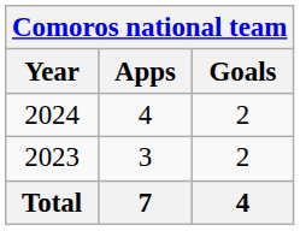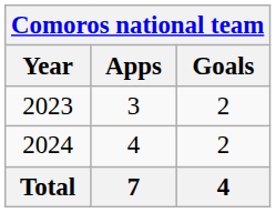 <table class="wikitable" style="text-align:center">
 <tr>
 <th colspan=3><a href='#'>Comoros national team</a></th>
 </tr>
 <tr>
 <th>Year</th>
 <th>Apps</th>
 <th>Goals</th>
 </tr>
 <tr>
-<td>2024</td>
-<td>4</td>
+<td>2023</td>
+<td>3</td>
 <td>2</td>
 </tr>
 <tr>
-<td>2023</td>
-<td>3</td>
+<td>2024</td>
+<td>4</td>
 <td>2</td>
 </tr>
 <tr>
 <th>Total</th>
 <th>7</th>
 <th>4</th>
 </tr>
 </table>
